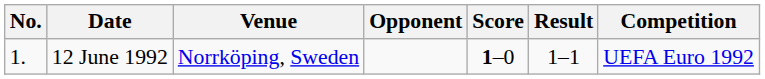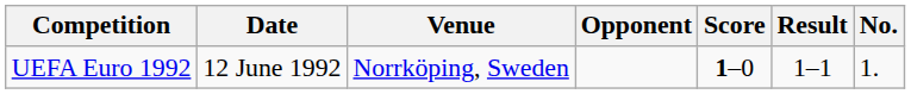 <table class="wikitable">
 <tr>
-<th>No.</th>
+<th>Competition</th>
 <th>Date</th>
 <th>Venue</th>
 <th>Opponent</th>
 <th>Score</th>
 <th>Result</th>
-<th>Competition</th>
+<th>No.</th>
 </tr>
 <tr>
-<td>1.</td>
+<td><a href='#'>UEFA Euro 1992</a></td>
 <td>12 June 1992</td>
 <td><a href='#'>Norrköping</a>, <a href='#'>Sweden</a></td>
 <td></td>
 <td align=center><strong>1</strong>–0</td>
 <td align=center>1–1</td>
-<td><a href='#'>UEFA Euro 1992</a></td>
+<td>1.</td>
 </tr>
 </table>
